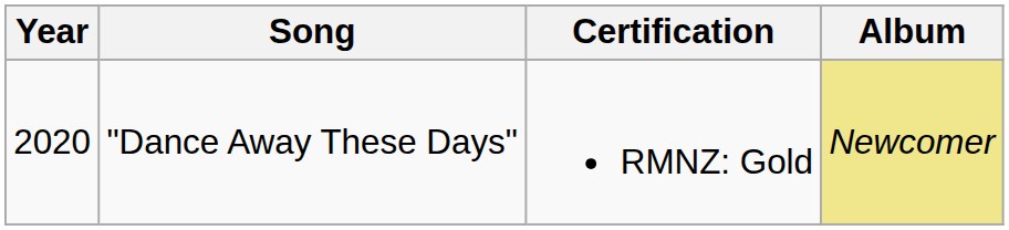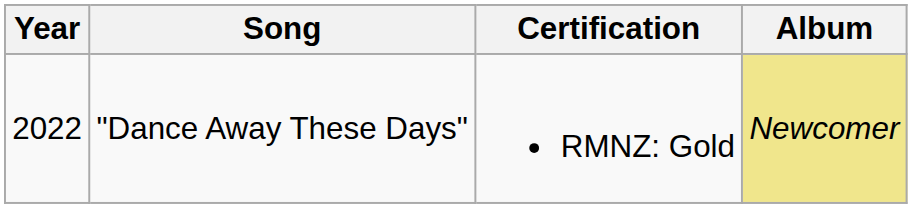 <table class="wikitable">
 <tr>
 <th rowspan="1">Year</th>
 <th rowspan="1">Song</th>
 <th rowspan="1">Certification</th>
 <th rowspan="1">Album</th>
 </tr>
 <tr>
-<td>2020</td>
+<td>2022</td>
 <td style="text-align:left;">"Dance Away These Days"</td>
 <td><br><ul><li>RMNZ: Gold</li></ul></td>
 <td style="background: khaki;"><em>Newcomer</em></td>
 </tr>
 </table>
